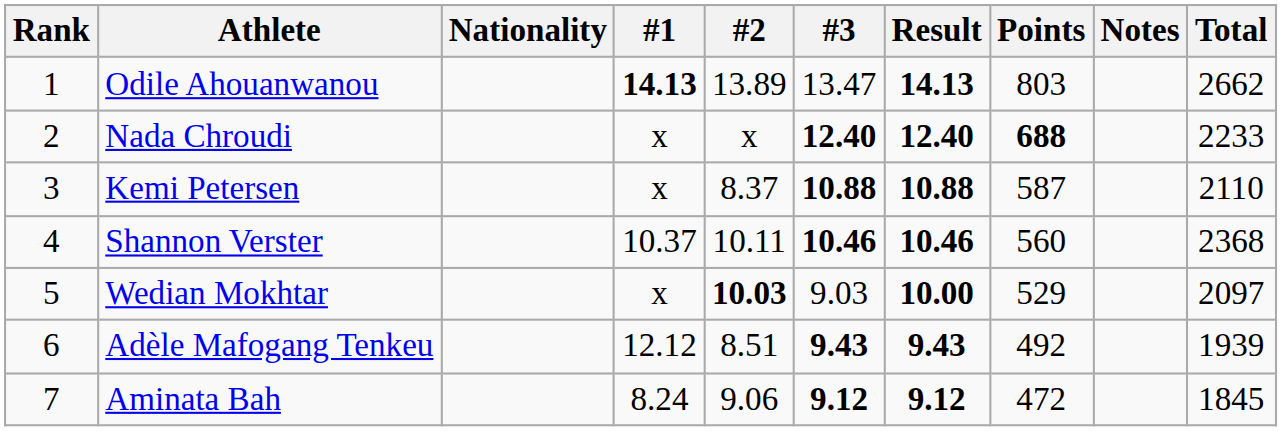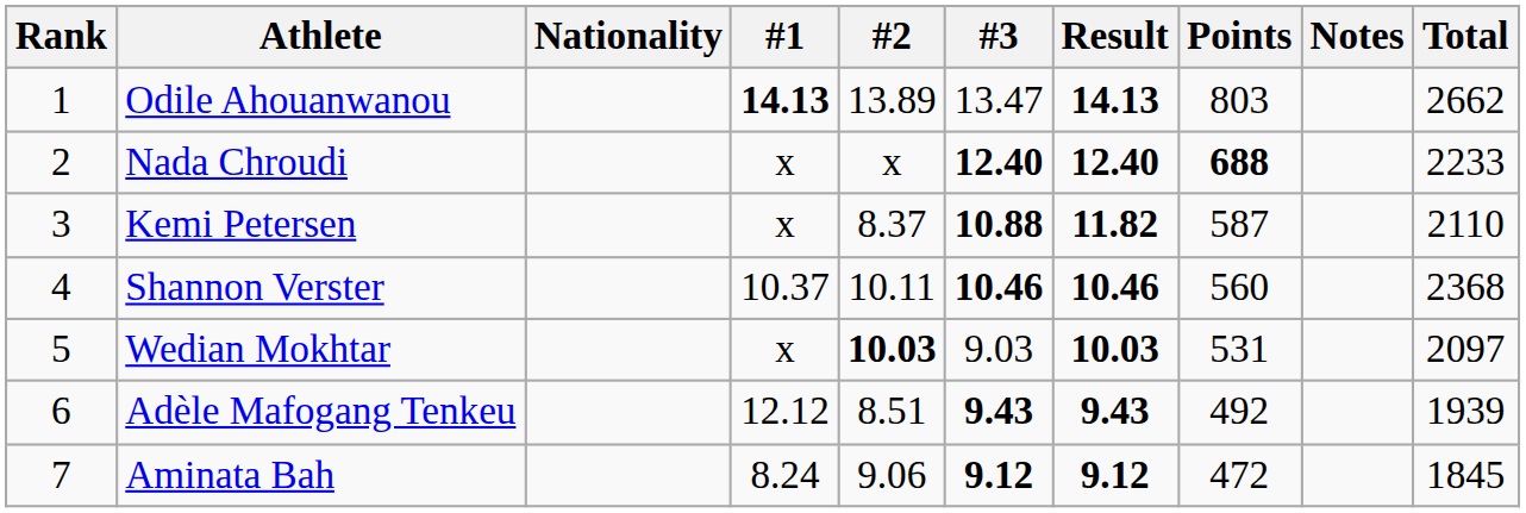 <table class="wikitable sortable" style="text-align:center">
 <tr>
 <th>Rank</th>
 <th>Athlete</th>
 <th>Nationality</th>
 <th>#1</th>
 <th>#2</th>
 <th>#3</th>
 <th>Result</th>
 <th>Points</th>
 <th>Notes</th>
 <th>Total</th>
 </tr>
 <tr>
 <td>1</td>
 <td align=left><a href='#'>Odile Ahouanwanou</a></td>
 <td align=left></td>
 <td><strong>14.13</strong></td>
 <td>13.89</td>
 <td>13.47</td>
 <td><strong>14.13</strong></td>
 <td>803</td>
 <td></td>
 <td>2662</td>
 </tr>
 <tr>
 <td>2</td>
 <td align=left><a href='#'>Nada Chroudi</a></td>
 <td align=left></td>
 <td>x</td>
 <td>x</td>
 <td><strong>12.40</strong></td>
 <td><strong>12.40</strong></td>
 <td><strong>688</strong></td>
 <td></td>
 <td>2233</td>
 </tr>
 <tr>
 <td>3</td>
 <td align=left><a href='#'>Kemi Petersen</a></td>
 <td align=left></td>
 <td>x</td>
 <td>8.37</td>
 <td><strong>10.88</strong></td>
-<td><strong>10.88</strong></td>
+<td><strong>11.82</strong></td>
 <td>587</td>
 <td></td>
 <td>2110</td>
 </tr>
 <tr>
 <td>4</td>
 <td align=left><a href='#'>Shannon Verster</a></td>
 <td align=left></td>
 <td>10.37</td>
 <td>10.11</td>
 <td><strong>10.46</strong></td>
 <td><strong>10.46</strong></td>
 <td>560</td>
 <td></td>
 <td>2368</td>
 </tr>
 <tr>
 <td>5</td>
 <td align=left><a href='#'>Wedian Mokhtar</a></td>
 <td align=left></td>
 <td>x</td>
 <td><strong>10.03</strong></td>
 <td>9.03</td>
-<td><strong>10.00</strong></td>
-<td>529</td>
+<td><strong>10.03</strong></td>
+<td>531</td>
 <td></td>
 <td>2097</td>
 </tr>
 <tr>
 <td>6</td>
 <td align=left><a href='#'>Adèle Mafogang Tenkeu</a></td>
 <td align=left></td>
 <td>12.12</td>
 <td>8.51</td>
 <td><strong>9.43</strong></td>
 <td><strong>9.43</strong></td>
 <td>492</td>
 <td></td>
 <td>1939</td>
 </tr>
 <tr>
 <td>7</td>
 <td align=left><a href='#'>Aminata Bah</a></td>
 <td align=left></td>
 <td>8.24</td>
 <td>9.06</td>
 <td><strong>9.12</strong></td>
 <td><strong>9.12</strong></td>
 <td>472</td>
 <td></td>
 <td>1845</td>
 </tr>
 </table>
